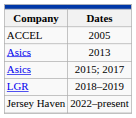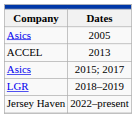 <table class="wikitable floatright">
 <tr>
 <th colspan="2" style="background:#0038A8; color:#FFFFFF;"></th>
 </tr>
 <tr>
 <th>Company</th>
 <th>Dates</th>
 </tr>
 <tr>
-<td> ACCEL</td>
+<td> <a href='#'>Asics</a></td>
 <td align=center>2005</td>
 </tr>
 <tr>
-<td> <a href='#'>Asics</a></td>
+<td> ACCEL</td>
 <td align=center>2013</td>
 </tr>
 <tr>
 <td> <a href='#'>Asics</a></td>
 <td align=center>2015; 2017</td>
 </tr>
 <tr>
 <td> <a href='#'>LGR</a></td>
 <td align=center>2018–2019</td>
 </tr>
 <tr>
 <td> Jersey Haven</td>
 <td align=center>2022–present</td>
 </tr>
 <tr>
 </tr>
 </table>
